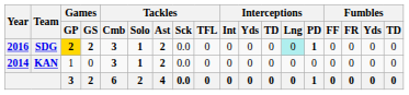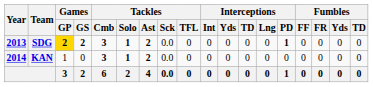 <table class="wikitable" style="text-align:center">
 <tr>
 <th rowspan="2">Year</th>
 <th rowspan="2">Team</th>
 <th colspan="2">Games</th>
 <th colspan="5">Tackles</th>
 <th colspan="5">Interceptions</th>
 <th colspan="4">Fumbles</th>
 </tr>
 <tr>
 <th>GP</th>
 <th>GS</th>
 <th>Cmb</th>
 <th>Solo</th>
 <th>Ast</th>
 <th>Sck</th>
 <th>TFL</th>
 <th>Int</th>
 <th>Yds</th>
 <th>TD</th>
 <th>Lng</th>
 <th>PD</th>
 <th>FF</th>
 <th>FR</th>
 <th>Yds</th>
 <th>TD</th>
 </tr>
 <tr>
-<th><a href='#'>2016</a></th>
+<th><a href='#'>2013</a></th>
 <th><a href='#'>SDG</a></th>
 <td style="background: gold;"><strong>2</strong></td>
 <td><strong>2</strong></td>
 <td><strong>3</strong></td>
 <td><strong>1</strong></td>
 <td><strong>2</strong></td>
 <td>0.0</td>
 <td>0</td>
 <td>0</td>
 <td>0</td>
 <td>0</td>
-<td style="background: paleturquoise;">0</td>
+<td>0</td>
 <td><strong>1</strong></td>
 <td>0</td>
 <td>0</td>
 <td>0</td>
 <td>0</td>
 </tr>
 <tr>
 <th><a href='#'>2014</a></th>
 <th><a href='#'>KAN</a></th>
 <td>1</td>
 <td>0</td>
 <td><strong>3</strong></td>
 <td><strong>1</strong></td>
 <td><strong>2</strong></td>
 <td>0.0</td>
 <td>0</td>
 <td>0</td>
 <td>0</td>
 <td>0</td>
 <td>0</td>
 <td>0</td>
 <td>0</td>
 <td>0</td>
 <td>0</td>
 <td>0</td>
 </tr>
 <tr>
 <th colspan="2"></th>
 <th>3</th>
 <th>2</th>
 <th>6</th>
 <th>2</th>
 <th>4</th>
 <th>0.0</th>
 <th>0</th>
 <th>0</th>
 <th>0</th>
 <th>0</th>
 <th>0</th>
 <th>1</th>
 <th>0</th>
 <th>0</th>
 <th>0</th>
 <th>0</th>
 </tr>
 </table>
